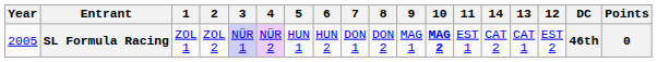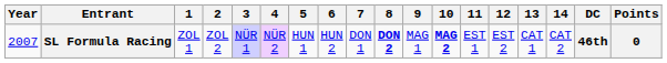 <table class="wikitable" style="text-align:center; font-size:85%">
 <tr>
 <th>Year</th>
 <th>Entrant</th>
 <th>1</th>
 <th>2</th>
 <th>3</th>
 <th>4</th>
 <th>5</th>
 <th>6</th>
 <th>7</th>
 <th>8</th>
 <th>9</th>
 <th>10</th>
 <th>11</th>
+<th>12</th>
+<th>13</th>
 <th>14</th>
-<th>13</th>
-<th>12</th>
 <th>DC</th>
 <th>Points</th>
 </tr>
 <tr>
-<td><a href='#'>2005</a></td>
+<td><a href='#'>2007</a></td>
 <th nowrap>SL Formula Racing</th>
 <td style="background:#;"><a href='#'>ZOL<br>1</a><br></td>
 <td style="background:#;"><a href='#'>ZOL<br>2</a><br></td>
 <td style="background:#cfcfff;"><a href='#'>NÜR<br>1</a><br></td>
 <td style="background:#efcfff;"><a href='#'>NÜR<br>2</a><br></td>
 <td style="background:#;"><a href='#'>HUN<br>1</a><br></td>
 <td style="background:#;"><a href='#'>HUN<br>2</a><br></td>
 <td style="background:#;"><a href='#'>DON<br>1</a><br></td>
-<td style="background:#;"><a href='#'>DON<br>2</a><br></td>
+<td style="background:#;"><strong><a href='#'>DON<br>2</a><br></strong></td>
 <td style="background:#;"><a href='#'>MAG<br>1</a><br></td>
 <td style="background:#;"><strong><a href='#'>MAG<br>2</a><br></strong></td>
 <td style="background:#;"><a href='#'>EST<br>1</a><br></td>
+<td style="background:#;"><a href='#'>EST<br>2</a><br></td>
+<td style="background:#;"><a href='#'>CAT<br>1</a><br></td>
 <td style="background:#;"><a href='#'>CAT<br>2</a><br></td>
-<td style="background:#;"><a href='#'>CAT<br>1</a><br></td>
-<td style="background:#;"><a href='#'>EST<br>2</a><br></td>
 <th>46th</th>
 <th>0</th>
 </tr>
 </table>
